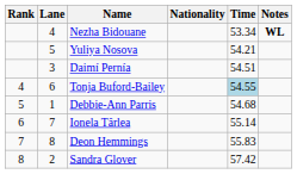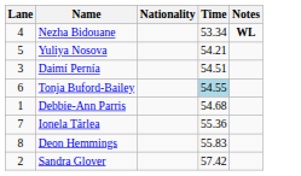 <table class="wikitable sortable" style="text-align:center">
 <tr>
-<th>Rank</th>
 <th>Lane</th>
 <th>Name</th>
 <th>Nationality</th>
 <th>Time</th>
 <th>Notes</th>
 </tr>
 <tr>
-<td></td>
 <td>4</td>
 <td align="left"><a href='#'>Nezha Bidouane</a></td>
 <td align=left></td>
 <td>53.34</td>
 <td><strong>WL</strong></td>
 </tr>
 <tr>
-<td></td>
 <td>5</td>
 <td align="left"><a href='#'>Yuliya Nosova</a></td>
 <td align=left></td>
 <td>54.21</td>
 <td></td>
 </tr>
 <tr>
-<td></td>
 <td>3</td>
 <td align="left"><a href='#'>Daimí Pernía</a></td>
 <td align=left></td>
 <td>54.51</td>
 <td></td>
 </tr>
 <tr>
-<td>4</td>
 <td>6</td>
 <td align="left"><a href='#'>Tonja Buford-Bailey</a></td>
 <td align=left></td>
 <td style="background: lightblue;">54.55</td>
 <td></td>
 </tr>
 <tr>
-<td>5</td>
 <td>1</td>
 <td align="left"><a href='#'>Debbie-Ann Parris</a></td>
 <td align=left></td>
 <td>54.68</td>
 <td></td>
 </tr>
 <tr>
-<td>6</td>
 <td>7</td>
 <td align="left"><a href='#'>Ionela Târlea</a></td>
 <td align=left></td>
-<td>55.14</td>
+<td>55.36</td>
 <td></td>
 </tr>
 <tr>
-<td>7</td>
 <td>8</td>
 <td align="left"><a href='#'>Deon Hemmings</a></td>
 <td align=left></td>
 <td>55.83</td>
 <td></td>
 </tr>
 <tr>
-<td>8</td>
 <td>2</td>
 <td align="left"><a href='#'>Sandra Glover</a></td>
 <td align=left></td>
 <td>57.42</td>
 <td></td>
 </tr>
 </table>
